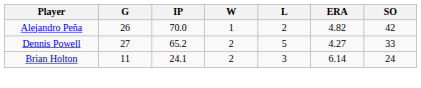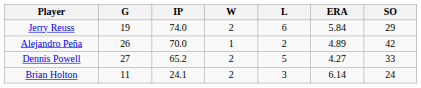 <table class="wikitable sortable">
 <tr>
 <th bgcolor="#DDDDFF" width="16%">Player</th>
 <th bgcolor="#DDDDFF" width="9%">G</th>
 <th bgcolor="#DDDDFF" width="9%">IP</th>
 <th bgcolor="#DDDDFF" width="9%">W</th>
 <th bgcolor="#DDDDFF" width="9%">L</th>
 <th bgcolor="#DDDDFF" width="9%">ERA</th>
 <th bgcolor="#DDDDFF" width="9%">SO</th>
 </tr>
 <tr align=center>
+<td><a href='#'>Jerry Reuss</a></td>
+<td>19</td>
+<td>74.0</td>
+<td>2</td>
+<td>6</td>
+<td>5.84</td>
+<td>29</td>
+</tr>
+<tr align=center>
 <td><a href='#'>Alejandro Peña</a></td>
 <td>26</td>
 <td>70.0</td>
 <td>1</td>
 <td>2</td>
-<td>4.82</td>
+<td>4.89</td>
 <td>42</td>
 </tr>
 <tr align=center>
 <td><a href='#'>Dennis Powell</a></td>
 <td>27</td>
 <td>65.2</td>
 <td>2</td>
 <td>5</td>
 <td>4.27</td>
 <td>33</td>
 </tr>
 <tr align=center>
 <td><a href='#'>Brian Holton</a></td>
 <td>11</td>
 <td>24.1</td>
 <td>2</td>
 <td>3</td>
 <td>6.14</td>
 <td>24</td>
 </tr>
 </table>
